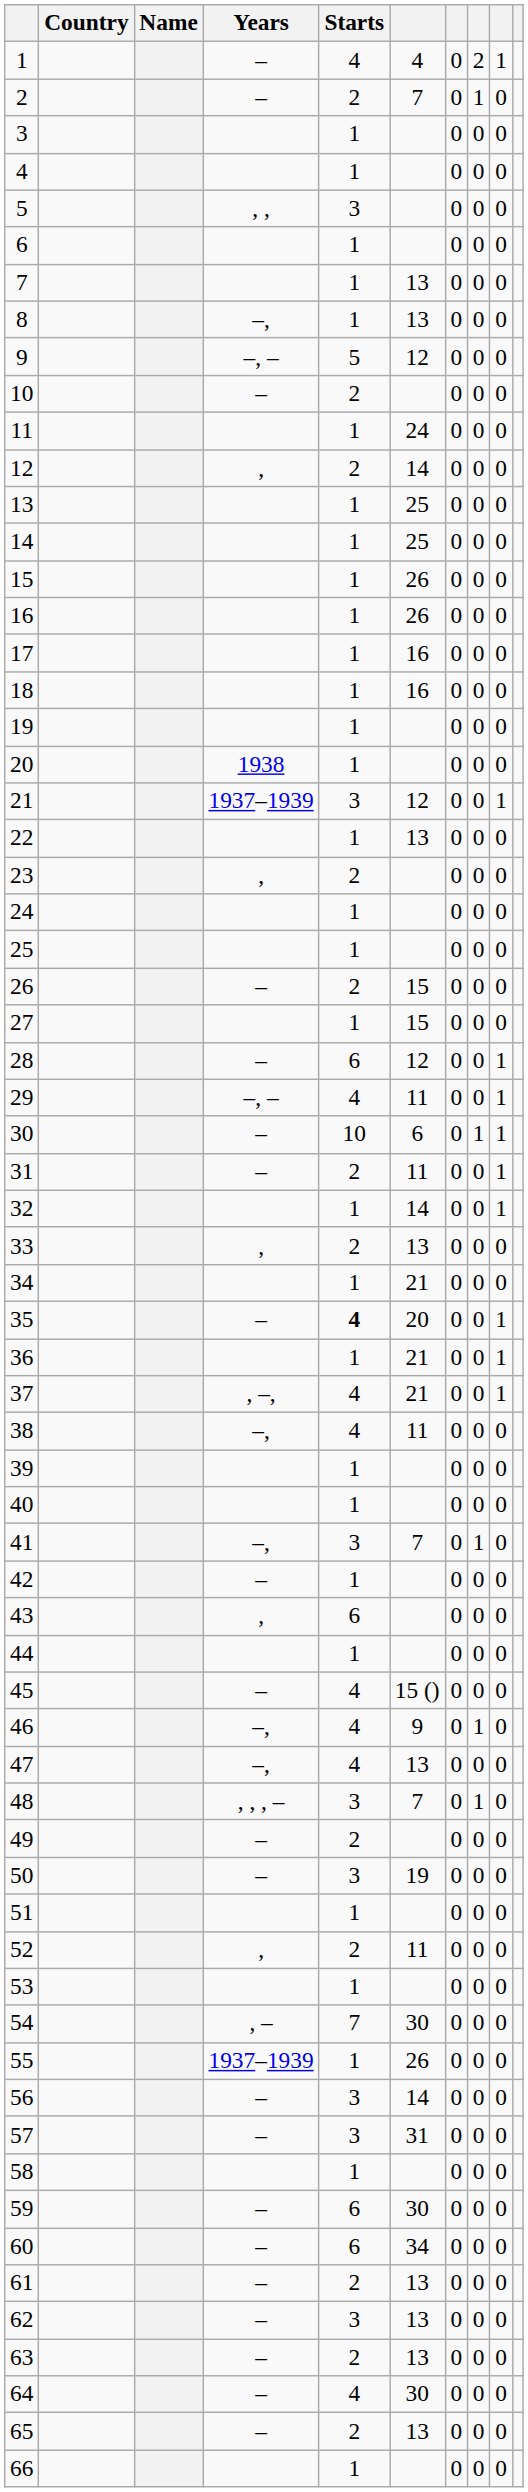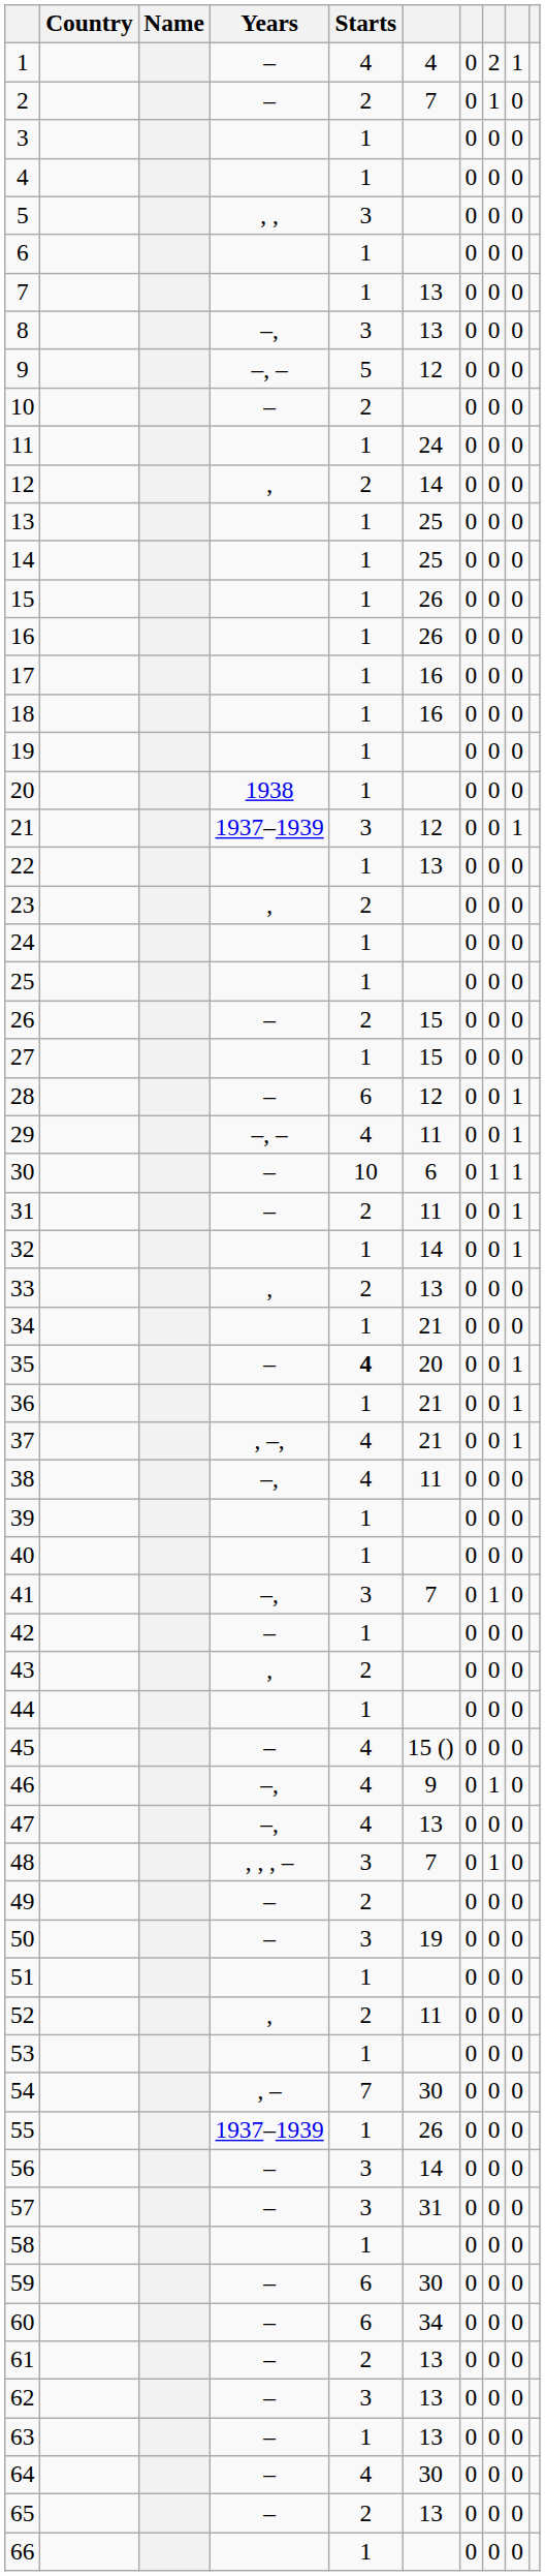 <table class="wikitable sortable plainrowheaders" style="text-align:center;">
 <tr>
 <th scope="col"></th>
 <th scope="col">Country</th>
 <th scope="col">Name</th>
 <th scope="col">Years</th>
 <th scope="col">Starts</th>
 <th scope="col"></th>
 <th scope="col"></th>
 <th scope="col"></th>
 <th scope="col"></th>
 <th scope="col" class="unsortable"></th>
 </tr>
 <tr>
 <td align=center>1</td>
 <td align="left"></td>
 <th scope="row" align="left"></th>
 <td>–</td>
 <td>4</td>
 <td>4</td>
 <td>0</td>
 <td>2</td>
 <td>1</td>
 <td align=center></td>
 </tr>
 <tr>
 <td align=center>2</td>
 <td align="left"></td>
 <th scope=row align="left"></th>
 <td>–</td>
 <td>2</td>
 <td>7</td>
 <td>0</td>
 <td>1</td>
 <td>0</td>
 <td></td>
 </tr>
 <tr>
 <td align=center>3</td>
 <td align="left"></td>
 <th scope=row align="left"></th>
 <td></td>
 <td>1</td>
 <td></td>
 <td>0</td>
 <td>0</td>
 <td>0</td>
 <td></td>
 </tr>
 <tr>
 <td align=center>4</td>
 <td align="left"></td>
 <th scope=row align="left"></th>
 <td></td>
 <td>1</td>
 <td></td>
 <td>0</td>
 <td>0</td>
 <td>0</td>
 <td></td>
 </tr>
 <tr>
 <td align=center>5</td>
 <td align="left"></td>
 <th scope=row align="left"></th>
 <td>, , </td>
 <td>3</td>
 <td></td>
 <td>0</td>
 <td>0</td>
 <td>0</td>
 <td></td>
 </tr>
 <tr>
 <td align=center>6</td>
 <td align="left"></td>
 <th scope=row align="left"></th>
 <td></td>
 <td>1</td>
 <td></td>
 <td>0</td>
 <td>0</td>
 <td>0</td>
 <td></td>
 </tr>
 <tr>
 <td align=center>7</td>
 <td align="left"></td>
 <th scope=row align="left"></th>
 <td></td>
 <td>1</td>
 <td>13</td>
 <td>0</td>
 <td>0</td>
 <td>0</td>
 <td></td>
 </tr>
 <tr>
 <td align=center>8</td>
 <td align="left"></td>
 <th scope=row align="left"></th>
 <td>–, </td>
-<td>1</td>
+<td>3</td>
 <td>13</td>
 <td>0</td>
 <td>0</td>
 <td>0</td>
 <td></td>
 </tr>
 <tr>
 <td align=center>9</td>
 <td align="left"></td>
 <th scope=row align="left"></th>
 <td>–, –</td>
 <td>5</td>
 <td>12</td>
 <td>0</td>
 <td>0</td>
 <td>0</td>
 <td></td>
 </tr>
 <tr>
 <td align=center>10</td>
 <td align="left"></td>
 <th scope=row align="left"></th>
 <td>–</td>
 <td>2</td>
 <td></td>
 <td>0</td>
 <td>0</td>
 <td>0</td>
 <td></td>
 </tr>
 <tr>
 <td align=center>11</td>
 <td align="left"></td>
 <th scope=row align="left"></th>
 <td></td>
 <td>1</td>
 <td>24</td>
 <td>0</td>
 <td>0</td>
 <td>0</td>
 <td></td>
 </tr>
 <tr>
 <td align=center>12</td>
 <td align="left"></td>
 <th scope=row align="left"></th>
 <td>, </td>
 <td>2</td>
 <td>14</td>
 <td>0</td>
 <td>0</td>
 <td>0</td>
 <td></td>
 </tr>
 <tr>
 <td align=center>13</td>
 <td align="left"></td>
 <th scope=row align="left"></th>
 <td></td>
 <td>1</td>
 <td>25</td>
 <td>0</td>
 <td>0</td>
 <td>0</td>
 <td></td>
 </tr>
 <tr>
 <td align=center>14</td>
 <td align="left"></td>
 <th scope=row align="left"></th>
 <td></td>
 <td>1</td>
 <td>25</td>
 <td>0</td>
 <td>0</td>
 <td>0</td>
 <td></td>
 </tr>
 <tr>
 <td align=center>15</td>
 <td align="left"></td>
 <th scope=row align="left"></th>
 <td></td>
 <td>1</td>
 <td>26</td>
 <td>0</td>
 <td>0</td>
 <td>0</td>
 <td></td>
 </tr>
 <tr>
 <td align=center>16</td>
 <td align="left"></td>
 <th scope=row align="left"></th>
 <td></td>
 <td>1</td>
 <td>26</td>
 <td>0</td>
 <td>0</td>
 <td>0</td>
 <td></td>
 </tr>
 <tr>
 <td align=center>17</td>
 <td align="left"></td>
 <th scope=row align="left"></th>
 <td></td>
 <td>1</td>
 <td>16</td>
 <td>0</td>
 <td>0</td>
 <td>0</td>
 <td></td>
 </tr>
 <tr>
 <td align="center">18</td>
 <td align="left"></td>
 <th scope="row" align="left"></th>
 <td></td>
 <td>1</td>
 <td>16</td>
 <td>0</td>
 <td>0</td>
 <td>0</td>
 <td></td>
 </tr>
 <tr>
 <td align="center">19</td>
 <td align="left"></td>
 <th scope="row" align="left"></th>
 <td></td>
 <td>1</td>
 <td></td>
 <td>0</td>
 <td>0</td>
 <td>0</td>
 <td></td>
 </tr>
 <tr>
 <td align="center">20</td>
 <td align="left"></td>
 <th scope="row" align="left"></th>
 <td><a href='#'>1938</a></td>
 <td>1</td>
 <td></td>
 <td>0</td>
 <td>0</td>
 <td>0</td>
 <td></td>
 </tr>
 <tr>
 <td align=center>21</td>
 <td align="left"></td>
 <th scope=row align="left"></th>
 <td><a href='#'>1937</a>–<a href='#'>1939</a></td>
 <td>3</td>
 <td>12</td>
 <td>0</td>
 <td>0</td>
 <td>1</td>
 <td></td>
 </tr>
 <tr>
 <td align=center>22</td>
 <td align="left"></td>
 <th scope=row align="left"></th>
 <td></td>
 <td>1</td>
 <td>13</td>
 <td>0</td>
 <td>0</td>
 <td>0</td>
 <td></td>
 </tr>
 <tr>
 <td align=center>23</td>
 <td align="left"></td>
 <th scope=row align="left"></th>
 <td>, </td>
 <td>2</td>
 <td></td>
 <td>0</td>
 <td>0</td>
 <td>0</td>
 <td></td>
 </tr>
 <tr>
 <td align=center>24</td>
 <td align="left"></td>
 <th scope=row align="left"></th>
 <td></td>
 <td>1</td>
 <td></td>
 <td>0</td>
 <td>0</td>
 <td>0</td>
 <td></td>
 </tr>
 <tr>
 <td align=center>25</td>
 <td align="left"></td>
 <th scope=row align="left"></th>
 <td></td>
 <td>1</td>
 <td></td>
 <td>0</td>
 <td>0</td>
 <td>0</td>
 <td></td>
 </tr>
 <tr>
 <td align=center>26</td>
 <td align="left"></td>
 <th scope=row align="left"></th>
 <td>–</td>
 <td>2</td>
 <td>15</td>
 <td>0</td>
 <td>0</td>
 <td>0</td>
 <td></td>
 </tr>
 <tr>
 <td align=center>27</td>
 <td align="left"></td>
 <th scope=row align="left"></th>
 <td></td>
 <td>1</td>
 <td>15</td>
 <td>0</td>
 <td>0</td>
 <td>0</td>
 <td></td>
 </tr>
 <tr>
 <td align="center">28</td>
 <td align="left"></td>
 <th scope="row" align="left"></th>
 <td>–</td>
 <td>6</td>
 <td>12</td>
 <td>0</td>
 <td>0</td>
 <td>1</td>
 <td></td>
 </tr>
 <tr>
 <td align="center">29</td>
 <td align="left"></td>
 <th scope="row" align="left"></th>
 <td>–, –</td>
 <td>4</td>
 <td>11</td>
 <td>0</td>
 <td>0</td>
 <td>1</td>
 <td></td>
 </tr>
 <tr>
 <td align="center">30</td>
 <td align="left"></td>
 <th scope="row" align="left"></th>
 <td>–</td>
 <td>10</td>
 <td>6</td>
 <td>0</td>
 <td>1</td>
 <td>1</td>
 <td></td>
 </tr>
 <tr>
 <td align="center">31</td>
 <td align="left"></td>
 <th scope="row" align="left"></th>
 <td>–</td>
 <td>2</td>
 <td>11</td>
 <td>0</td>
 <td>0</td>
 <td>1</td>
 <td></td>
 </tr>
 <tr>
 <td align="center">32</td>
 <td align="left"></td>
 <th scope="row" align="left"></th>
 <td></td>
 <td>1</td>
 <td>14</td>
 <td>0</td>
 <td>0</td>
 <td>1</td>
 <td></td>
 </tr>
 <tr>
 <td align="center">33</td>
 <td align="left"></td>
 <th scope="row" align="left"></th>
 <td>, </td>
 <td>2</td>
 <td>13</td>
 <td>0</td>
 <td>0</td>
 <td>0</td>
 <td></td>
 </tr>
 <tr>
 <td align="center">34</td>
 <td align="left"></td>
 <th scope="row" align="left"></th>
 <td></td>
 <td>1</td>
 <td>21</td>
 <td>0</td>
 <td>0</td>
 <td>0</td>
 <td></td>
 </tr>
 <tr>
 <td align="center">35</td>
 <td align="left"></td>
 <th scope="row" align="left"></th>
 <td>–</td>
 <td><strong>4</strong></td>
 <td>20</td>
 <td>0</td>
 <td>0</td>
 <td>1</td>
 <td></td>
 </tr>
 <tr>
 <td align="center">36</td>
 <td align="left"></td>
 <th scope="row" align="left"></th>
 <td></td>
 <td>1</td>
 <td>21</td>
 <td>0</td>
 <td>0</td>
 <td>1</td>
 <td></td>
 </tr>
 <tr>
 <td align="center">37</td>
 <td align="left"></td>
 <th scope="row" align="left"></th>
 <td>, –, </td>
 <td>4</td>
 <td>21</td>
 <td>0</td>
 <td>0</td>
 <td>1</td>
 <td></td>
 </tr>
 <tr>
 <td align="center">38</td>
 <td align="left"></td>
 <th scope="row" align="left"></th>
 <td>–, </td>
 <td>4</td>
 <td>11</td>
 <td>0</td>
 <td>0</td>
 <td>0</td>
 <td></td>
 </tr>
 <tr>
 <td align="center">39</td>
 <td align="left"></td>
 <th scope="row" align="left"></th>
 <td></td>
 <td>1</td>
 <td></td>
 <td>0</td>
 <td>0</td>
 <td>0</td>
 <td></td>
 </tr>
 <tr>
 <td align="center">40</td>
 <td align="left"></td>
 <th scope="row" align="left"></th>
 <td></td>
 <td>1</td>
 <td></td>
 <td>0</td>
 <td>0</td>
 <td>0</td>
 <td></td>
 </tr>
 <tr>
 <td align="center">41</td>
 <td align="left"></td>
 <th scope="row" align="left"></th>
 <td>–, </td>
 <td>3</td>
 <td>7</td>
 <td>0</td>
 <td>1</td>
 <td>0</td>
 <td></td>
 </tr>
 <tr>
 <td align="center">42</td>
 <td align="left"></td>
 <th scope="row" align="left"></th>
 <td>–</td>
 <td>1</td>
 <td></td>
 <td>0</td>
 <td>0</td>
 <td>0</td>
 <td></td>
 </tr>
 <tr>
 <td align="center">43</td>
 <td align="left"></td>
 <th scope="row" align="left"></th>
 <td>, </td>
-<td>6</td>
+<td>2</td>
 <td></td>
 <td>0</td>
 <td>0</td>
 <td>0</td>
 <td></td>
 </tr>
 <tr>
 <td align="center">44</td>
 <td align="left"></td>
 <th scope="row" align="left"></th>
 <td></td>
 <td>1</td>
 <td></td>
 <td>0</td>
 <td>0</td>
 <td>0</td>
 <td></td>
 </tr>
 <tr>
 <td align="center">45</td>
 <td align="left"></td>
 <th scope="row" align="left"></th>
 <td>–</td>
 <td>4</td>
 <td>15 ()</td>
 <td>0</td>
 <td>0</td>
 <td>0</td>
 <td></td>
 </tr>
 <tr>
 <td align="center">46</td>
 <td align="left"></td>
 <th scope="row" align="left"></th>
 <td>–, </td>
 <td>4</td>
 <td>9</td>
 <td>0</td>
 <td>1</td>
 <td>0</td>
 <td></td>
 </tr>
 <tr>
 <td align="center">47</td>
 <td align="left"></td>
 <th scope="row" align="left"></th>
 <td>–, </td>
 <td>4</td>
 <td>13</td>
 <td>0</td>
 <td>0</td>
 <td>0</td>
 <td></td>
 </tr>
 <tr>
 <td align="center">48</td>
 <td align="left"></td>
 <th scope="row" align="left"></th>
 <td>, , , –</td>
 <td>3</td>
 <td>7</td>
 <td>0</td>
 <td>1</td>
 <td>0</td>
 <td></td>
 </tr>
 <tr>
 <td align="center">49</td>
 <td align="left"></td>
 <th scope="row" align="left"></th>
 <td>–</td>
 <td>2</td>
 <td></td>
 <td>0</td>
 <td>0</td>
 <td>0</td>
 <td></td>
 </tr>
 <tr>
 <td align="center">50</td>
 <td align="left"></td>
 <th scope="row" align="left"></th>
 <td>–</td>
 <td>3</td>
 <td>19</td>
 <td>0</td>
 <td>0</td>
 <td>0</td>
 <td></td>
 </tr>
 <tr>
 <td align="center">51</td>
 <td align="left"></td>
 <th scope="row" align="left"></th>
 <td></td>
 <td>1</td>
 <td></td>
 <td>0</td>
 <td>0</td>
 <td>0</td>
 <td></td>
 </tr>
 <tr>
 <td align="center">52</td>
 <td align="left"></td>
 <th scope="row" align="left"></th>
 <td>, </td>
 <td>2</td>
 <td>11</td>
 <td>0</td>
 <td>0</td>
 <td>0</td>
 <td></td>
 </tr>
 <tr>
 <td align="center">53</td>
 <td align="left"></td>
 <th scope="row" align="left"></th>
 <td></td>
 <td>1</td>
 <td></td>
 <td>0</td>
 <td>0</td>
 <td>0</td>
 <td></td>
 </tr>
 <tr>
 <td align="center">54</td>
 <td align="left"></td>
 <th scope="row" align="left"></th>
 <td>, –</td>
 <td>7</td>
 <td>30</td>
 <td>0</td>
 <td>0</td>
 <td>0</td>
 <td></td>
 </tr>
 <tr>
 <td align="center">55</td>
 <td align="left"></td>
 <th scope="row" align="left"></th>
 <td><a href='#'>1937</a>–<a href='#'>1939</a></td>
 <td>1</td>
 <td>26</td>
 <td>0</td>
 <td>0</td>
 <td>0</td>
 <td></td>
 </tr>
 <tr>
 <td align="center">56</td>
 <td align="left"></td>
 <th scope="row" align="left"></th>
 <td>–</td>
 <td>3</td>
 <td>14</td>
 <td>0</td>
 <td>0</td>
 <td>0</td>
 <td></td>
 </tr>
 <tr>
 <td align="center">57</td>
 <td align="left"></td>
 <th scope="row" align="left"></th>
 <td>–</td>
 <td>3</td>
 <td>31</td>
 <td>0</td>
 <td>0</td>
 <td>0</td>
 <td></td>
 </tr>
 <tr>
 <td align="center">58</td>
 <td align="left"></td>
 <th scope="row" align="left"></th>
 <td></td>
 <td>1</td>
 <td></td>
 <td>0</td>
 <td>0</td>
 <td>0</td>
 <td></td>
 </tr>
 <tr>
 <td align="center">59</td>
 <td align="left"></td>
 <th scope="row" align="left"></th>
 <td>–</td>
 <td>6</td>
 <td>30</td>
 <td>0</td>
 <td>0</td>
 <td>0</td>
 <td></td>
 </tr>
 <tr>
 <td align="center">60</td>
 <td align="left"></td>
 <th scope="row" align="left"></th>
 <td>–</td>
 <td>6</td>
 <td>34</td>
 <td>0</td>
 <td>0</td>
 <td>0</td>
 <td></td>
 </tr>
 <tr>
 <td align="center">61</td>
 <td align="left"></td>
 <th scope="row" align="left"></th>
 <td>–</td>
 <td>2</td>
 <td>13</td>
 <td>0</td>
 <td>0</td>
 <td>0</td>
 <td></td>
 </tr>
 <tr>
 <td align="center">62</td>
 <td align="left"></td>
 <th scope="row" align="left"></th>
 <td>–</td>
 <td>3</td>
 <td>13</td>
 <td>0</td>
 <td>0</td>
 <td>0</td>
 <td></td>
 </tr>
 <tr>
 <td align="center">63</td>
 <td align="left"></td>
 <th scope="row" align="left"></th>
 <td>–</td>
-<td>2</td>
+<td>1</td>
 <td>13</td>
 <td>0</td>
 <td>0</td>
 <td>0</td>
 <td></td>
 </tr>
 <tr>
 <td align="center">64</td>
 <td align="left"></td>
 <th scope="row" align="left"></th>
 <td>–</td>
 <td>4</td>
 <td>30</td>
 <td>0</td>
 <td>0</td>
 <td>0</td>
 <td></td>
 </tr>
 <tr>
 <td align="center">65</td>
 <td align="left"></td>
 <th scope="row" align="left"></th>
 <td>–</td>
 <td>2</td>
 <td>13</td>
 <td>0</td>
 <td>0</td>
 <td>0</td>
 <td></td>
 </tr>
 <tr>
 <td align="center">66</td>
 <td align="left"></td>
 <th scope="row" align="left"></th>
 <td></td>
 <td>1</td>
 <td></td>
 <td>0</td>
 <td>0</td>
 <td>0</td>
 <td></td>
 </tr>
 </table>
